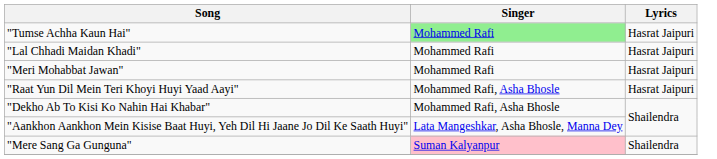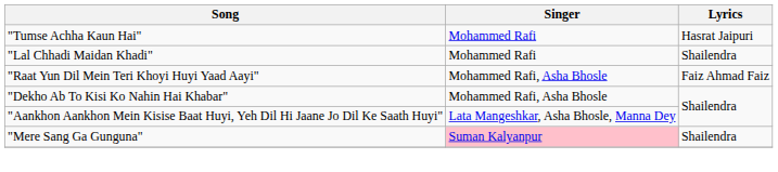 <table class="wikitable">
 <tr>
 <th>Song</th>
 <th>Singer</th>
 <th>Lyrics</th>
 </tr>
 <tr>
 <td>"Tumse Achha Kaun Hai"</td>
-<td style="background: lightgreen;"><a href='#'>Mohammed Rafi</a></td>
+<td><a href='#'>Mohammed Rafi</a></td>
 <td>Hasrat Jaipuri</td>
 </tr>
 <tr>
 <td>"Lal Chhadi Maidan Khadi"</td>
 <td>Mohammed Rafi</td>
-<td>Hasrat Jaipuri</td>
-</tr>
-<tr>
-<td>"Meri Mohabbat Jawan"</td>
-<td>Mohammed Rafi</td>
-<td>Hasrat Jaipuri</td>
+<td>Shailendra</td>
 </tr>
 <tr>
 <td>"Raat Yun Dil Mein Teri Khoyi Huyi Yaad Aayi"</td>
 <td>Mohammed Rafi, <a href='#'>Asha Bhosle</a></td>
-<td>Hasrat Jaipuri</td>
+<td>Faiz Ahmad Faiz</td>
 </tr>
 <tr>
 <td>"Dekho Ab To Kisi Ko Nahin Hai Khabar"</td>
 <td>Mohammed Rafi, Asha Bhosle</td>
 <td rowspan="2">Shailendra</td>
 </tr>
 <tr>
 <td>"Aankhon Aankhon Mein Kisise Baat Huyi, Yeh Dil Hi Jaane Jo Dil Ke Saath Huyi"</td>
 <td><a href='#'>Lata Mangeshkar</a>, Asha Bhosle, <a href='#'>Manna Dey</a></td>
 </tr>
 <tr>
 <td>"Mere Sang Ga Gunguna"</td>
 <td style="background: pink;"><a href='#'>Suman Kalyanpur</a></td>
 <td>Shailendra</td>
 </tr>
 <tr>
 </tr>
 </table>
